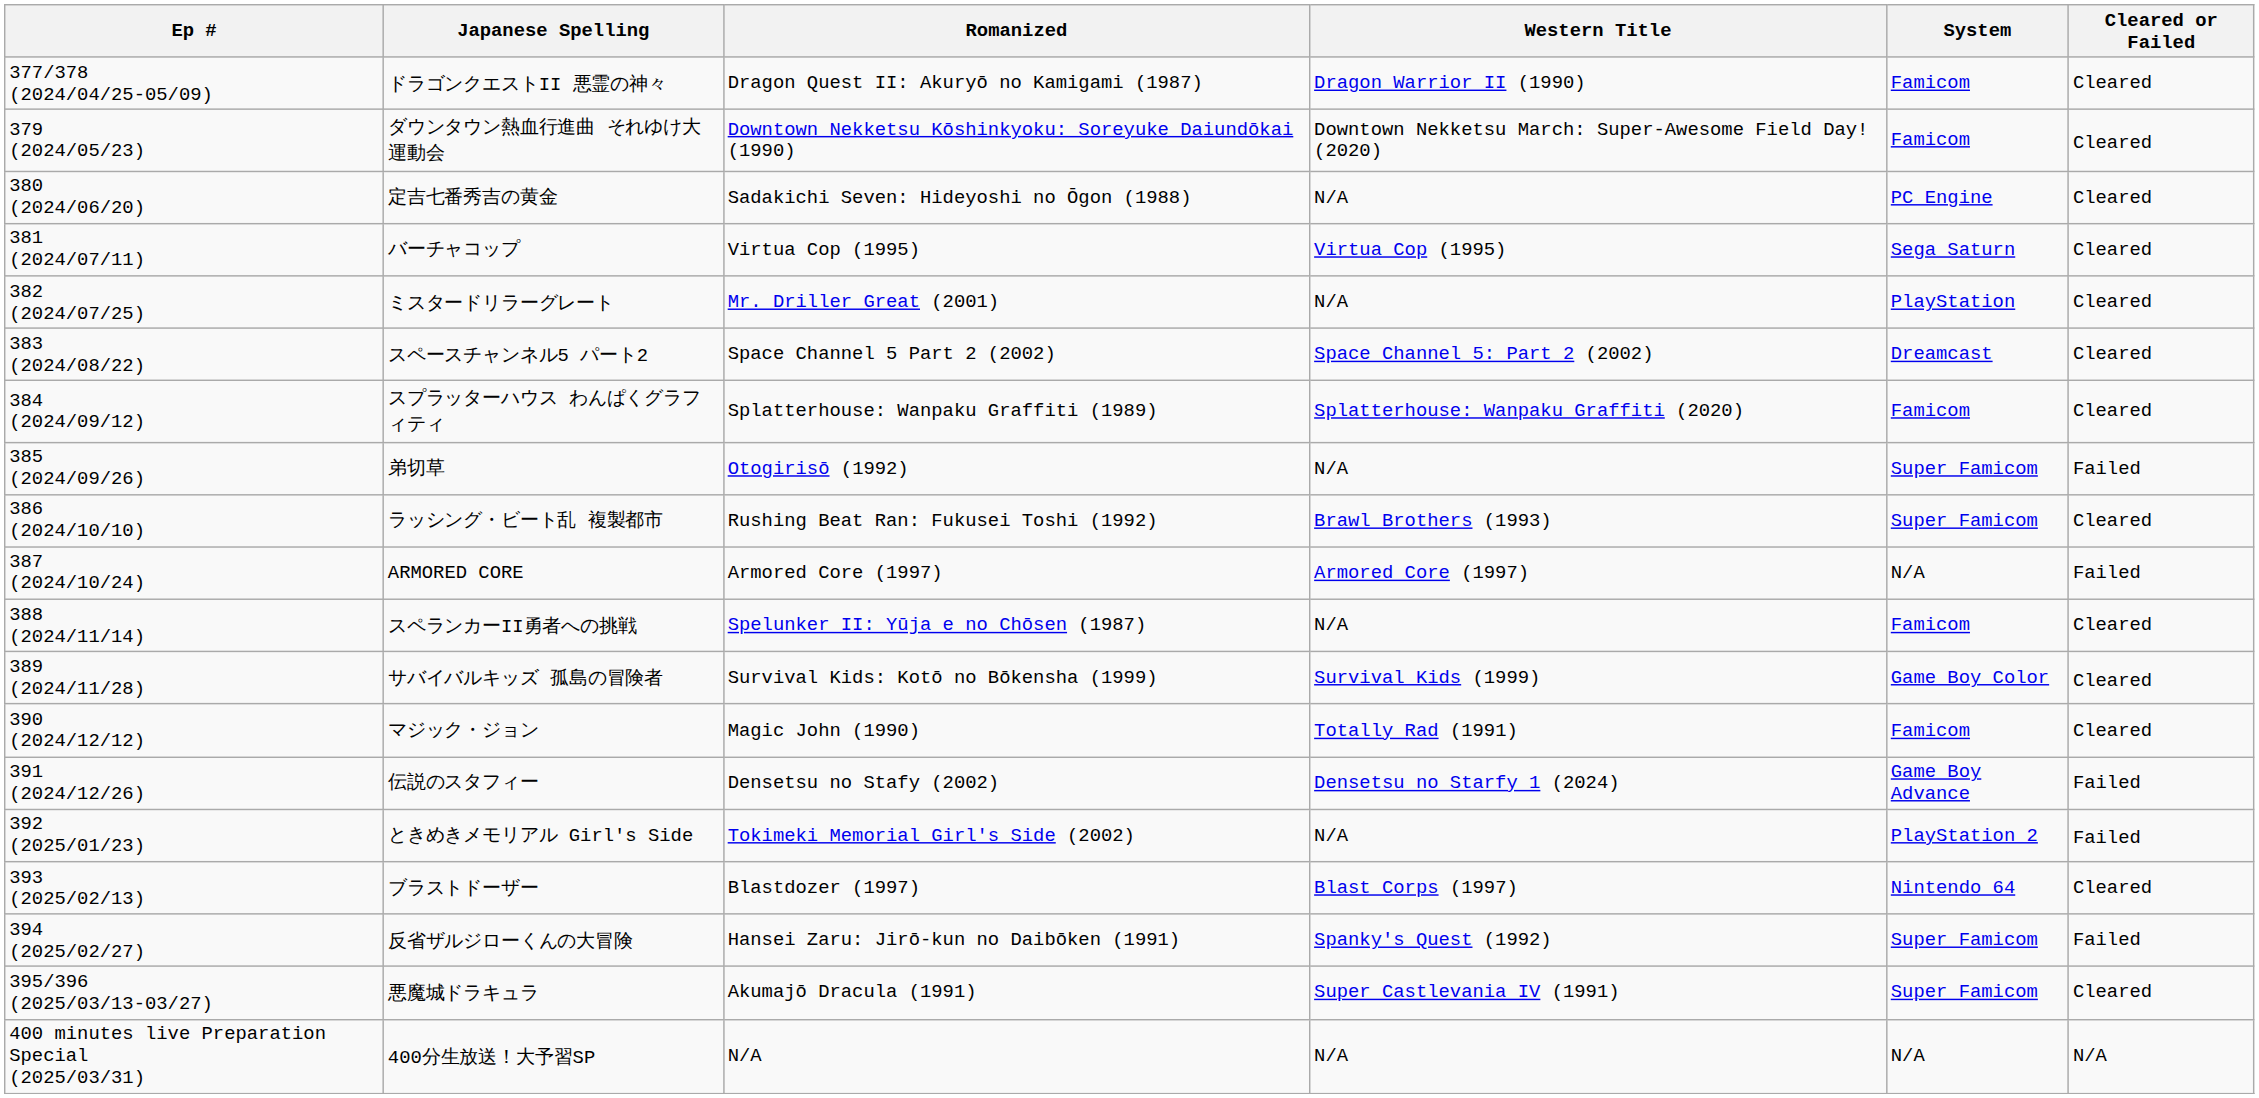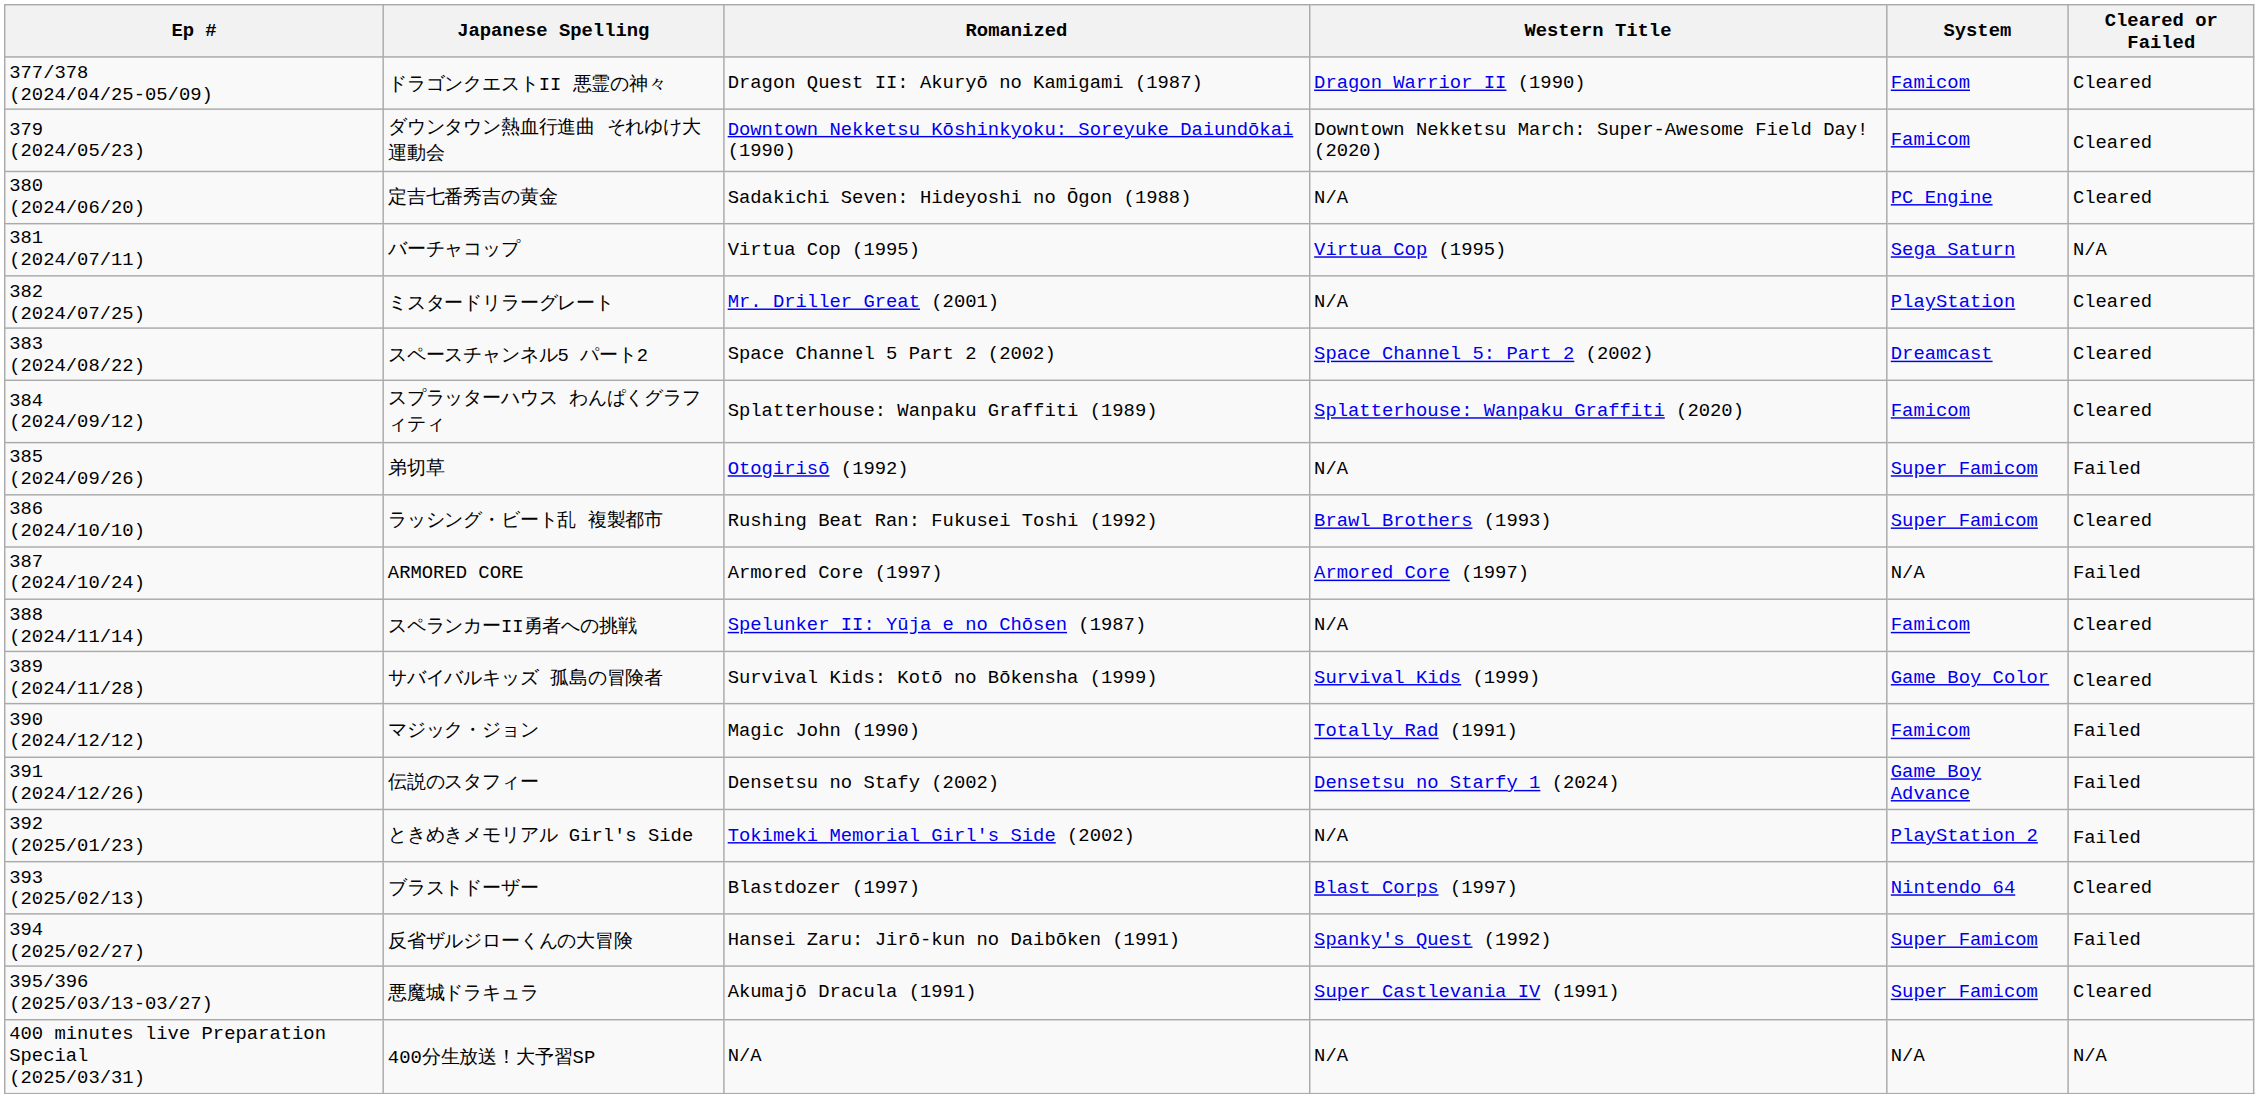 <table class="wikitable" style="width:98%;">
 <tr>
 <th>Ep #</th>
 <th>Japanese Spelling</th>
 <th>Romanized</th>
 <th>Western Title</th>
 <th>System</th>
 <th>Cleared or Failed</th>
 </tr>
 <tr>
 <td>377/378<br> (2024/04/25-05/09)</td>
 <td>ドラゴンクエストII 悪霊の神々</td>
 <td>Dragon Quest II: Akuryō no Kamigami (1987)</td>
 <td><a href='#'>Dragon Warrior II</a> (1990)</td>
 <td><a href='#'>Famicom</a></td>
 <td>Cleared</td>
 </tr>
 <tr>
 <td>379<br> (2024/05/23)</td>
 <td>ダウンタウン熱血行進曲 それゆけ大運動会</td>
 <td><a href='#'>Downtown Nekketsu Kōshinkyoku: Soreyuke Daiundōkai</a> (1990)</td>
 <td>Downtown Nekketsu March: Super-Awesome Field Day! (2020)</td>
 <td><a href='#'>Famicom</a></td>
 <td>Cleared<sup></sup></td>
 </tr>
 <tr>
 <td>380<br> (2024/06/20)</td>
 <td>定吉七番秀吉の黄金</td>
 <td>Sadakichi Seven: Hideyoshi no Ōgon (1988)</td>
 <td>N/A</td>
 <td><a href='#'>PC Engine</a></td>
 <td>Cleared</td>
 </tr>
 <tr>
 <td>381<br> (2024/07/11)</td>
 <td>バーチャコップ</td>
 <td>Virtua Cop (1995)</td>
 <td><a href='#'>Virtua Cop</a> (1995)</td>
 <td><a href='#'>Sega Saturn</a></td>
-<td>Cleared</td>
+<td>N/A</td>
 </tr>
 <tr>
 <td>382<br> (2024/07/25)</td>
 <td>ミスタードリラーグレート</td>
 <td><a href='#'>Mr. Driller Great</a> (2001)</td>
 <td>N/A</td>
 <td><a href='#'>PlayStation</a></td>
 <td>Cleared</td>
 </tr>
 <tr>
 <td>383<br> (2024/08/22)</td>
 <td>スペースチャンネル5 パート2</td>
 <td>Space Channel 5 Part 2 (2002)</td>
 <td><a href='#'>Space Channel 5: Part 2</a> (2002)</td>
 <td><a href='#'>Dreamcast</a></td>
 <td>Cleared</td>
 </tr>
 <tr>
 <td>384<br> (2024/09/12)</td>
 <td>スプラッターハウス わんぱくグラフィティ</td>
 <td>Splatterhouse: Wanpaku Graffiti (1989)</td>
 <td><a href='#'>Splatterhouse: Wanpaku Graffiti</a> (2020)</td>
 <td><a href='#'>Famicom</a></td>
 <td>Cleared</td>
 </tr>
 <tr>
 <td>385<br> (2024/09/26)</td>
 <td>弟切草</td>
 <td><a href='#'>Otogirisō</a> (1992)</td>
 <td>N/A</td>
 <td><a href='#'>Super Famicom</a></td>
 <td>Failed</td>
 </tr>
 <tr>
 <td>386<br> (2024/10/10)</td>
 <td>ラッシング・ビート乱 複製都市</td>
 <td>Rushing Beat Ran: Fukusei Toshi (1992)</td>
 <td><a href='#'>Brawl Brothers</a> (1993)</td>
 <td><a href='#'>Super Famicom</a></td>
 <td>Cleared</td>
 </tr>
 <tr>
 <td>387<br> (2024/10/24)</td>
 <td>ARMORED CORE</td>
 <td>Armored Core (1997)</td>
 <td><a href='#'>Armored Core</a> (1997)</td>
 <td>N/A</td>
 <td>Failed</td>
 </tr>
 <tr>
 <td>388<br> (2024/11/14)</td>
 <td>スペランカーII勇者への挑戦</td>
 <td><a href='#'>Spelunker II: Yūja e no Chōsen</a> (1987)</td>
 <td>N/A</td>
 <td><a href='#'>Famicom</a></td>
 <td>Cleared</td>
 </tr>
 <tr>
 <td>389<br> (2024/11/28)</td>
 <td>サバイバルキッズ 孤島の冒険者</td>
 <td>Survival Kids: Kotō no Bōkensha (1999)</td>
 <td><a href='#'>Survival Kids</a> (1999)</td>
 <td><a href='#'>Game Boy Color</a></td>
 <td>Cleared<sup></sup></td>
 </tr>
 <tr>
 <td>390<br> (2024/12/12)</td>
 <td>マジック・ジョン</td>
 <td>Magic John (1990)</td>
 <td><a href='#'>Totally Rad</a>  (1991)</td>
 <td><a href='#'>Famicom</a></td>
-<td>Cleared</td>
+<td>Failed</td>
 </tr>
 <tr>
 <td>391<br> (2024/12/26)</td>
 <td>伝説のスタフィー</td>
 <td>Densetsu no Stafy (2002)</td>
 <td><a href='#'>Densetsu no Starfy 1</a> (2024)</td>
 <td><a href='#'>Game Boy Advance</a></td>
 <td>Failed</td>
 </tr>
 <tr>
 <td>392<br> (2025/01/23)</td>
 <td>ときめきメモリアル Girl's Side</td>
 <td><a href='#'>Tokimeki Memorial Girl's Side</a> (2002)</td>
 <td>N/A</td>
 <td><a href='#'>PlayStation 2</a></td>
 <td>Failed<sup></sup></td>
 </tr>
 <tr>
 <td>393<br> (2025/02/13)</td>
 <td>ブラストドーザー</td>
 <td>Blastdozer (1997)</td>
 <td><a href='#'>Blast Corps</a> (1997)</td>
 <td><a href='#'>Nintendo 64</a></td>
 <td>Cleared</td>
 </tr>
 <tr>
 <td>394<br> (2025/02/27)</td>
 <td>反省ザルジローくんの大冒険</td>
 <td>Hansei Zaru: Jirō-kun no Daibōken (1991)</td>
 <td><a href='#'>Spanky's Quest</a> (1992)</td>
 <td><a href='#'>Super Famicom</a></td>
 <td>Failed</td>
 </tr>
 <tr>
 <td>395/396<br> (2025/03/13-03/27)</td>
 <td>悪魔城ドラキュラ</td>
 <td>Akumajō Dracula (1991)</td>
 <td><a href='#'>Super Castlevania IV</a> (1991)</td>
 <td><a href='#'>Super Famicom</a></td>
 <td>Cleared</td>
 </tr>
 <tr>
 <td>400 minutes live Preparation Special<br> (2025/03/31)</td>
 <td>400分生放送！大予習SP</td>
 <td>N/A</td>
 <td>N/A</td>
 <td>N/A</td>
 <td>N/A</td>
 </tr>
 <tr>
 </tr>
 </table>
